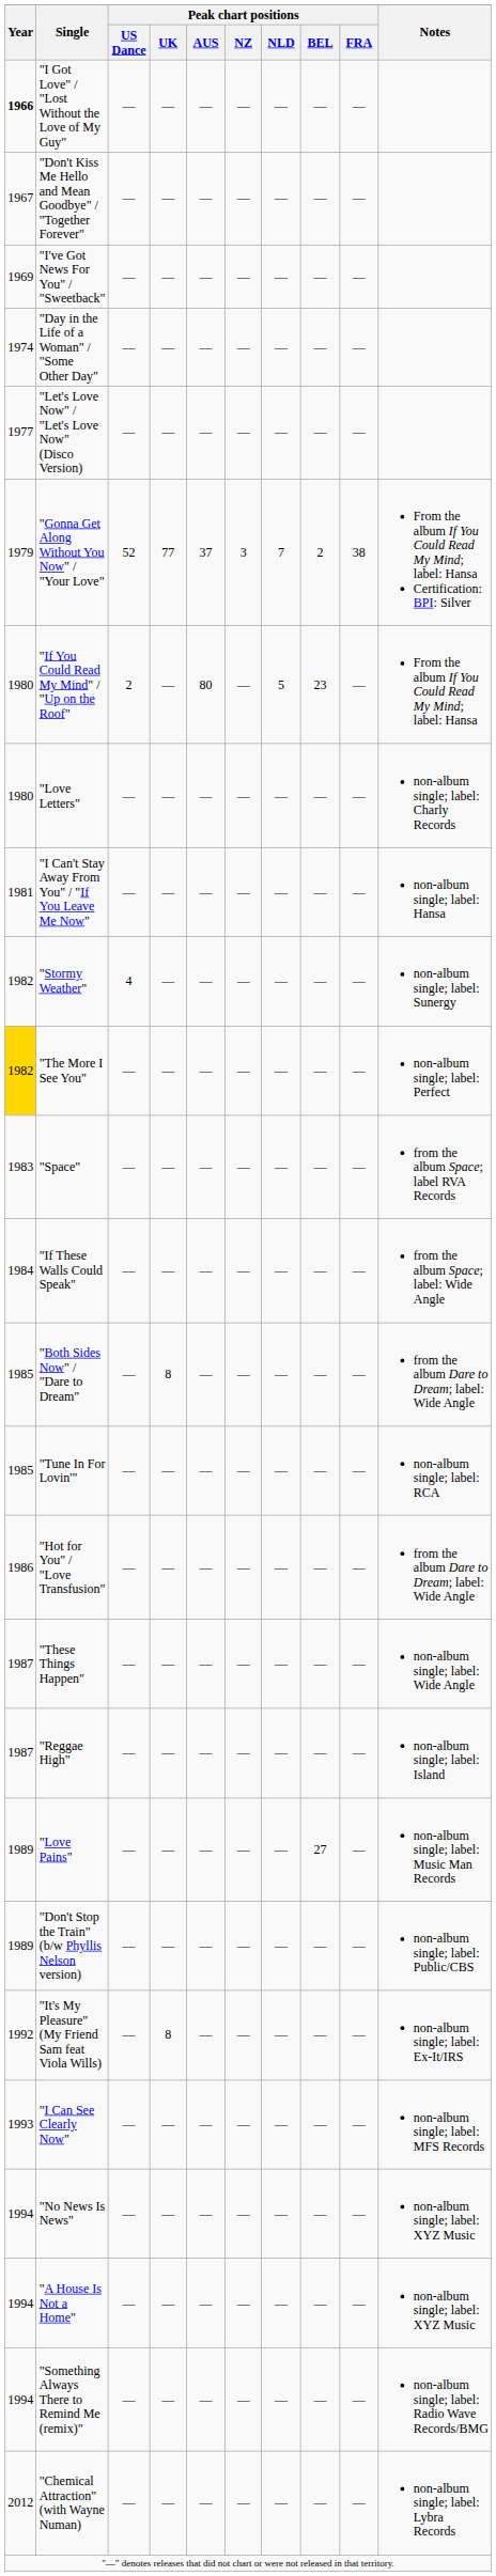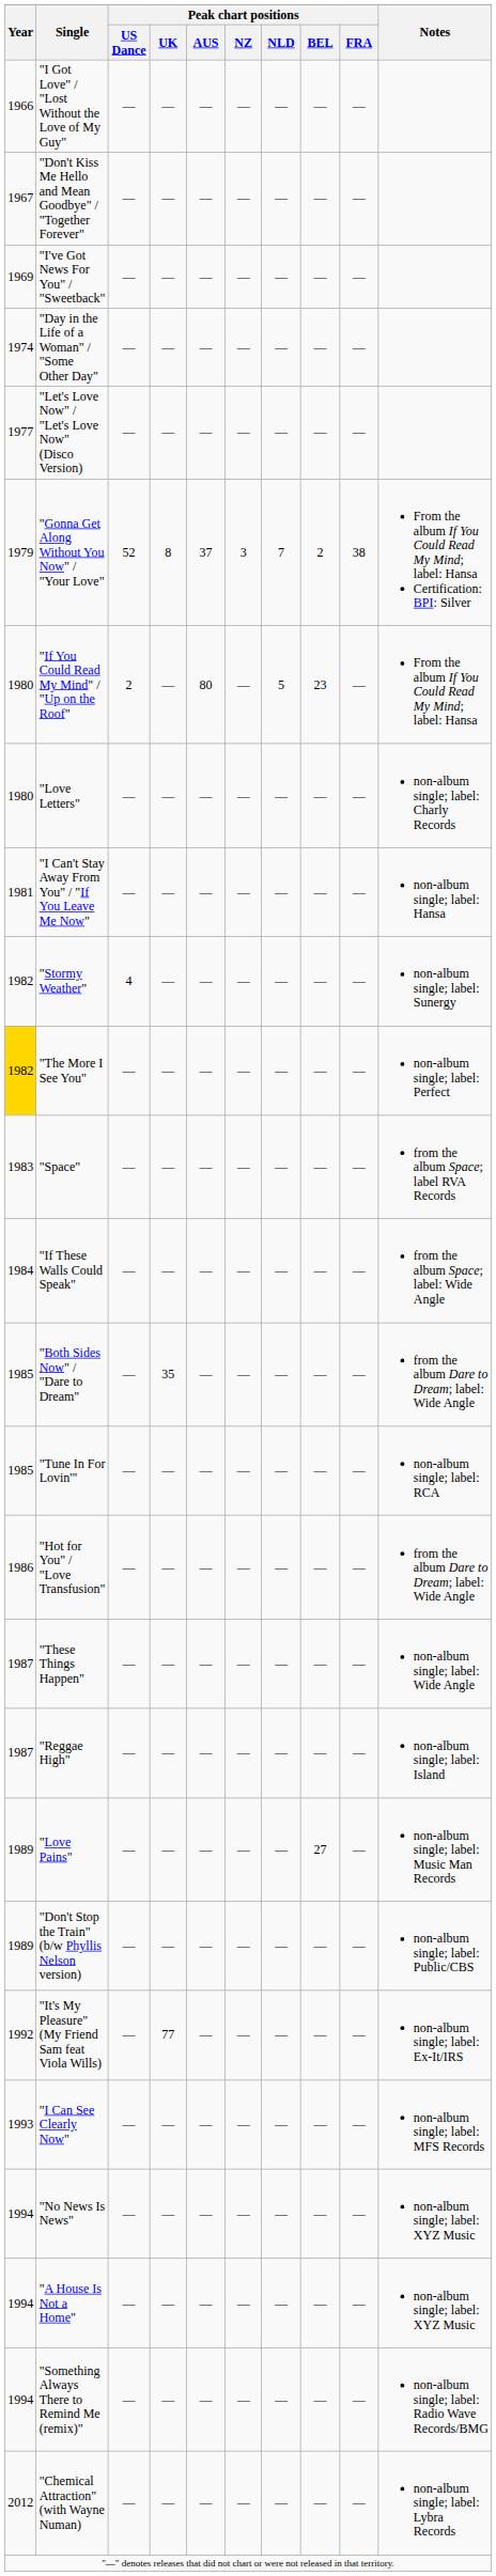 <table class="wikitable">
 <tr>
 </tr>
 <tr>
 <th scope="col" rowspan="2">Year</th>
 <th scope="col" rowspan="2">Single</th>
 <th scope="col" colspan="7">Peak chart positions</th>
 <th scope="col" rowspan="2">Notes</th>
 </tr>
 <tr>
 <th style="width:45px;"><a href='#'>US Dance</a><br></th>
 <th style="width:45px;"><a href='#'>UK</a><br></th>
 <th style="width:45px;"><a href='#'>AUS</a><br></th>
 <th style="width:45px;"><a href='#'>NZ</a><br></th>
 <th style="width:45px;"><a href='#'>NLD</a><br></th>
 <th style="width:45px;"><a href='#'>BEL</a><br></th>
 <th style="width:45px;"><a href='#'>FRA</a><br></th>
 </tr>
 <tr>
-<td><strong>1966</strong></td>
+<td>1966</td>
 <td>"I Got Love" / "Lost Without the Love of My Guy"</td>
 <td style="text-align: center;">—</td>
 <td style="text-align: center;">—</td>
 <td style="text-align: center;">—</td>
 <td style="text-align: center;">—</td>
 <td style="text-align: center;">—</td>
 <td style="text-align: center;">—</td>
 <td style="text-align: center;">—</td>
 <td></td>
 </tr>
 <tr>
 <td>1967</td>
 <td>"Don't Kiss Me Hello and Mean Goodbye" / "Together Forever"</td>
 <td style="text-align: center;">—</td>
 <td style="text-align: center;">—</td>
 <td style="text-align: center;">—</td>
 <td style="text-align: center;">—</td>
 <td style="text-align: center;">—</td>
 <td style="text-align: center;">—</td>
 <td style="text-align: center;">—</td>
 <td></td>
 </tr>
 <tr>
 <td>1969</td>
 <td>"I've Got News For You" / "Sweetback"</td>
 <td style="text-align: center;">—</td>
 <td style="text-align: center;">—</td>
 <td style="text-align: center;">—</td>
 <td style="text-align: center;">—</td>
 <td style="text-align: center;">—</td>
 <td style="text-align: center;">—</td>
 <td style="text-align: center;">—</td>
 <td></td>
 </tr>
 <tr>
 <td>1974</td>
 <td>"Day in the Life of a Woman" / "Some Other Day"</td>
 <td style="text-align: center;">—</td>
 <td style="text-align: center;">—</td>
 <td style="text-align: center;">—</td>
 <td style="text-align: center;">—</td>
 <td style="text-align: center;">—</td>
 <td style="text-align: center;">—</td>
 <td style="text-align: center;">—</td>
 <td></td>
 </tr>
 <tr>
 <td>1977</td>
 <td>"Let's Love Now" / "Let's Love Now" (Disco Version)</td>
 <td style="text-align: center;">—</td>
 <td style="text-align: center;">—</td>
 <td style="text-align: center;">—</td>
 <td style="text-align: center;">—</td>
 <td style="text-align: center;">—</td>
 <td style="text-align: center;">—</td>
 <td style="text-align: center;">—</td>
 <td></td>
 </tr>
 <tr>
 <td>1979</td>
 <td>"<a href='#'>Gonna Get Along Without You Now</a>" / "Your Love"</td>
 <td style="text-align: center;">52</td>
-<td style="text-align: center;">77</td>
+<td style="text-align: center;">8</td>
 <td style="text-align: center;">37</td>
 <td style="text-align: center;">3</td>
 <td style="text-align: center;">7</td>
 <td style="text-align: center;">2</td>
 <td style="text-align: center;">38</td>
 <td><br><ul><li>From the album <em>If You Could Read My Mind</em>; label: Hansa</li><li>Certification: <a href='#'>BPI</a>: Silver</li></ul></td>
 </tr>
 <tr>
 <td>1980</td>
 <td>"<a href='#'>If You Could Read My Mind</a>" / "<a href='#'>Up on the Roof</a>"</td>
 <td style="text-align: center;">2</td>
 <td style="text-align: center;">—</td>
 <td style="text-align: center;">80</td>
 <td style="text-align: center;">—</td>
 <td style="text-align: center;">5</td>
 <td style="text-align: center;">23</td>
 <td style="text-align: center;">—</td>
 <td><br><ul><li>From the album <em>If You Could Read My Mind</em>; label: Hansa</li></ul></td>
 </tr>
 <tr>
 <td>1980</td>
 <td>"Love Letters"</td>
 <td style="text-align: center;">—</td>
 <td style="text-align: center;">—</td>
 <td style="text-align: center;">—</td>
 <td style="text-align: center;">—</td>
 <td style="text-align: center;">—</td>
 <td style="text-align: center;">—</td>
 <td style="text-align: center;">—</td>
 <td><br><ul><li>non-album single; label: Charly Records</li></ul></td>
 </tr>
 <tr>
 <td>1981</td>
 <td>"I Can't Stay Away From You" / "<a href='#'>If You Leave Me Now</a>"</td>
 <td style="text-align: center;">—</td>
 <td style="text-align: center;">—</td>
 <td style="text-align: center;">—</td>
 <td style="text-align: center;">—</td>
 <td style="text-align: center;">—</td>
 <td style="text-align: center;">—</td>
 <td style="text-align: center;">—</td>
 <td><br><ul><li>non-album single; label: Hansa</li></ul></td>
 </tr>
 <tr>
 <td>1982</td>
 <td>"<a href='#'>Stormy Weather</a>"</td>
 <td style="text-align: center;">4</td>
 <td style="text-align: center;">—</td>
 <td style="text-align: center;">—</td>
 <td style="text-align: center;">—</td>
 <td style="text-align: center;">—</td>
 <td style="text-align: center;">—</td>
 <td style="text-align: center;">—</td>
 <td><br><ul><li>non-album single; label: Sunergy</li></ul></td>
 </tr>
 <tr>
 <td style="background: gold;">1982</td>
 <td>"The More I See You"</td>
 <td style="text-align: center;">—</td>
 <td style="text-align: center;">—</td>
 <td style="text-align: center;">—</td>
 <td style="text-align: center;">—</td>
 <td style="text-align: center;">—</td>
 <td style="text-align: center;">—</td>
 <td style="text-align: center;">—</td>
 <td><br><ul><li>non-album single; label: Perfect</li></ul></td>
 </tr>
 <tr>
 <td>1983</td>
 <td>"Space"</td>
 <td style="text-align: center;">—</td>
 <td style="text-align: center;">—</td>
 <td style="text-align: center;">—</td>
 <td style="text-align: center;">—</td>
 <td style="text-align: center;">—</td>
 <td style="text-align: center;">—</td>
 <td style="text-align: center;">—</td>
 <td><br><ul><li>from the album <em>Space</em>; label RVA Records</li></ul></td>
 </tr>
 <tr>
 <td>1984</td>
 <td>"If These Walls Could Speak"</td>
 <td style="text-align: center;">—</td>
 <td style="text-align: center;">—</td>
 <td style="text-align: center;">—</td>
 <td style="text-align: center;">—</td>
 <td style="text-align: center;">—</td>
 <td style="text-align: center;">—</td>
 <td style="text-align: center;">—</td>
 <td><br><ul><li>from the album <em>Space</em>; label: Wide Angle</li></ul></td>
 </tr>
 <tr>
 <td>1985</td>
 <td>"<a href='#'>Both Sides Now</a>" / "Dare to Dream"</td>
 <td style="text-align: center;">—</td>
-<td style="text-align: center;">8</td>
+<td style="text-align: center;">35</td>
 <td style="text-align: center;">—</td>
 <td style="text-align: center;">—</td>
 <td style="text-align: center;">—</td>
 <td style="text-align: center;">—</td>
 <td style="text-align: center;">—</td>
 <td><br><ul><li>from the album <em>Dare to Dream</em>; label: Wide Angle</li></ul></td>
 </tr>
 <tr>
 <td>1985</td>
 <td>"Tune In For Lovin'"</td>
 <td style="text-align: center;">—</td>
 <td style="text-align: center;">—</td>
 <td style="text-align: center;">—</td>
 <td style="text-align: center;">—</td>
 <td style="text-align: center;">—</td>
 <td style="text-align: center;">—</td>
 <td style="text-align: center;">—</td>
 <td><br><ul><li>non-album single; label: RCA</li></ul></td>
 </tr>
 <tr>
 <td>1986</td>
 <td>"Hot for You" / "Love Transfusion"</td>
 <td style="text-align: center;">—</td>
 <td style="text-align: center;">—</td>
 <td style="text-align: center;">—</td>
 <td style="text-align: center;">—</td>
 <td style="text-align: center;">—</td>
 <td style="text-align: center;">—</td>
 <td style="text-align: center;">—</td>
 <td><br><ul><li>from the album <em>Dare to Dream</em>; label: Wide Angle</li></ul></td>
 </tr>
 <tr>
 <td>1987</td>
 <td>"These Things Happen"</td>
 <td style="text-align: center;">—</td>
 <td style="text-align: center;">—</td>
 <td style="text-align: center;">—</td>
 <td style="text-align: center;">—</td>
 <td style="text-align: center;">—</td>
 <td style="text-align: center;">—</td>
 <td style="text-align: center;">—</td>
 <td><br><ul><li>non-album single; label: Wide Angle</li></ul></td>
 </tr>
 <tr>
 <td>1987</td>
 <td>"Reggae High"</td>
 <td style="text-align: center;">—</td>
 <td style="text-align: center;">—</td>
 <td style="text-align: center;">—</td>
 <td style="text-align: center;">—</td>
 <td style="text-align: center;">—</td>
 <td style="text-align: center;">—</td>
 <td style="text-align: center;">—</td>
 <td><br><ul><li>non-album single; label: Island</li></ul></td>
 </tr>
 <tr>
 <td>1989</td>
 <td>"<a href='#'>Love Pains</a>"</td>
 <td style="text-align: center;">—</td>
 <td style="text-align: center;">—</td>
 <td style="text-align: center;">—</td>
 <td style="text-align: center;">—</td>
 <td style="text-align: center;">—</td>
 <td style="text-align: center;">27</td>
 <td style="text-align: center;">—</td>
 <td><br><ul><li>non-album single; label: Music Man Records</li></ul></td>
 </tr>
 <tr>
 <td>1989</td>
 <td>"Don't Stop the Train" (b/w <a href='#'>Phyllis Nelson</a> version)</td>
 <td style="text-align: center;">—</td>
 <td style="text-align: center;">—</td>
 <td style="text-align: center;">—</td>
 <td style="text-align: center;">—</td>
 <td style="text-align: center;">—</td>
 <td style="text-align: center;">—</td>
 <td style="text-align: center;">—</td>
 <td><br><ul><li>non-album single; label: Public/CBS</li></ul></td>
 </tr>
 <tr>
 <td>1992</td>
 <td>"It's My Pleasure" (My Friend Sam feat Viola Wills)</td>
 <td style="text-align: center;">—</td>
-<td style="text-align: center;">8</td>
+<td style="text-align: center;">77</td>
 <td style="text-align: center;">—</td>
 <td style="text-align: center;">—</td>
 <td style="text-align: center;">—</td>
 <td style="text-align: center;">—</td>
 <td style="text-align: center;">—</td>
 <td><br><ul><li>non-album single; label: Ex-It/IRS</li></ul></td>
 </tr>
 <tr>
 <td>1993</td>
 <td>"<a href='#'>I Can See Clearly Now</a>"</td>
 <td style="text-align: center;">—</td>
 <td style="text-align: center;">—</td>
 <td style="text-align: center;">—</td>
 <td style="text-align: center;">—</td>
 <td style="text-align: center;">—</td>
 <td style="text-align: center;">—</td>
 <td style="text-align: center;">—</td>
 <td><br><ul><li>non-album single; label: MFS Records</li></ul></td>
 </tr>
 <tr>
 <td>1994</td>
 <td>"No News Is News"</td>
 <td style="text-align: center;">—</td>
 <td style="text-align: center;">—</td>
 <td style="text-align: center;">—</td>
 <td style="text-align: center;">—</td>
 <td style="text-align: center;">—</td>
 <td style="text-align: center;">—</td>
 <td style="text-align: center;">—</td>
 <td><br><ul><li>non-album single; label: XYZ Music</li></ul></td>
 </tr>
 <tr>
 <td>1994</td>
 <td>"<a href='#'>A House Is Not a Home</a>"</td>
 <td style="text-align: center;">—</td>
 <td style="text-align: center;">—</td>
 <td style="text-align: center;">—</td>
 <td style="text-align: center;">—</td>
 <td style="text-align: center;">—</td>
 <td style="text-align: center;">—</td>
 <td style="text-align: center;">—</td>
 <td><br><ul><li>non-album single; label: XYZ Music</li></ul></td>
 </tr>
 <tr>
 <td>1994</td>
 <td>"Something Always There to Remind Me (remix)"</td>
 <td style="text-align: center;">—</td>
 <td style="text-align: center;">—</td>
 <td style="text-align: center;">—</td>
 <td style="text-align: center;">—</td>
 <td style="text-align: center;">—</td>
 <td style="text-align: center;">—</td>
 <td style="text-align: center;">—</td>
 <td><br><ul><li>non-album single; label: Radio Wave Records/BMG</li></ul></td>
 </tr>
 <tr>
 <td>2012</td>
 <td>"Chemical Attraction" (with Wayne Numan)</td>
 <td style="text-align: center;">—</td>
 <td style="text-align: center;">—</td>
 <td style="text-align: center;">—</td>
 <td style="text-align: center;">—</td>
 <td style="text-align: center;">—</td>
 <td style="text-align: center;">—</td>
 <td style="text-align: center;">—</td>
 <td><br><ul><li>non-album single; label: Lybra Records</li></ul></td>
 </tr>
 <tr>
 <td colspan="11" style="text-align:center; font-size:9pt;">"—" denotes releases that did not chart or were not released in that territory.</td>
 </tr>
 </table>
